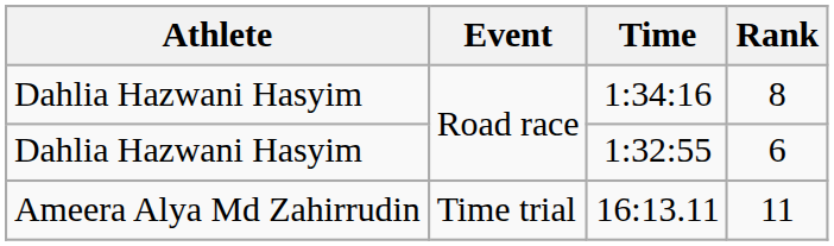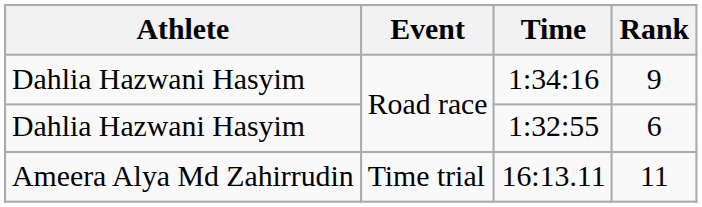 <table class=wikitable style="font-size:90%;">
 <tr>
 <th>Athlete</th>
 <th>Event</th>
 <th>Time</th>
 <th>Rank</th>
 </tr>
 <tr align=center>
 <td align=left>Dahlia Hazwani Hasyim</td>
 <td align=left rowspan=2>Road race</td>
 <td>1:34:16</td>
-<td>8</td>
+<td>9</td>
 </tr>
 <tr align=center>
 <td align=left>Dahlia Hazwani Hasyim</td>
 <td>1:32:55</td>
 <td>6</td>
 </tr>
 <tr align=center>
 <td align=left>Ameera Alya Md Zahirrudin</td>
 <td align=left>Time trial</td>
 <td>16:13.11</td>
 <td>11</td>
 </tr>
 </table>
